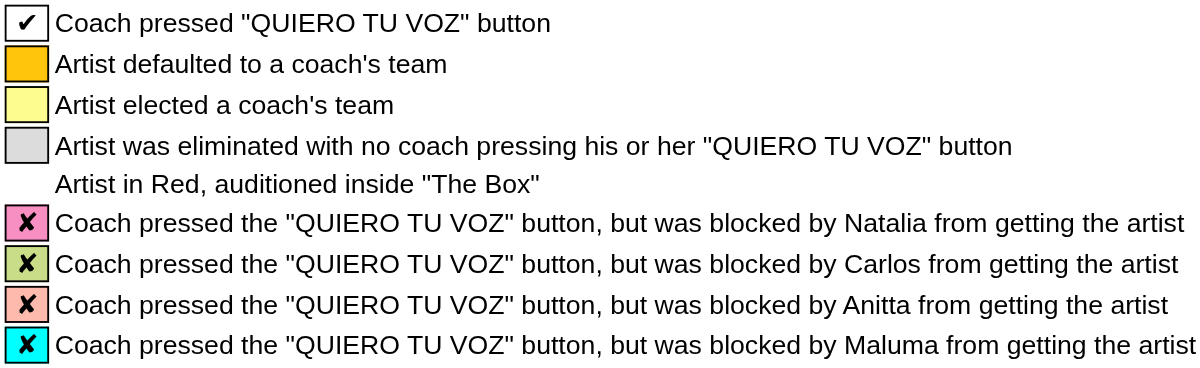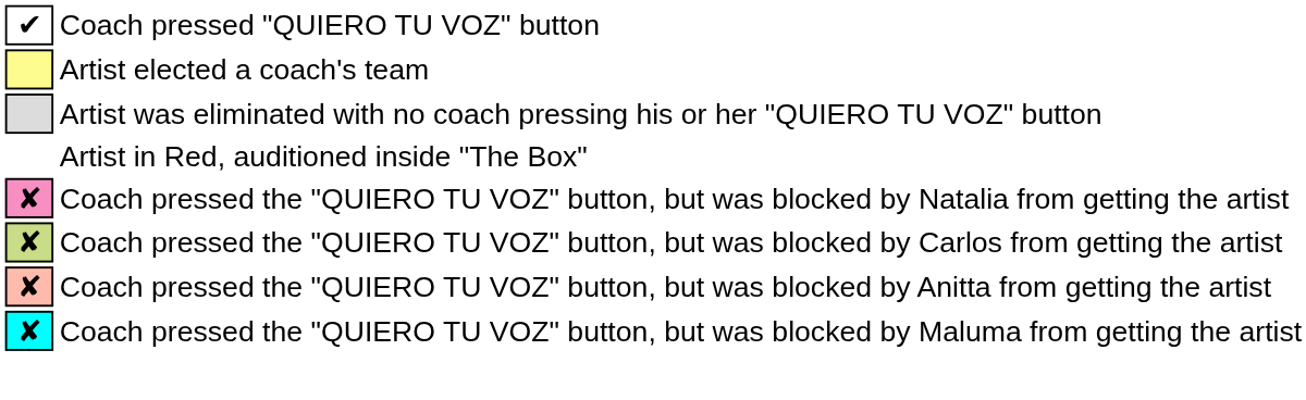 <table class="toccolours" style="font-size: 90%; white-space: nowrap">
 <tr>
 <td style="background:white; border:1px solid black"> ✔ </td>
 <td>Coach pressed "QUIERO TU VOZ" button</td>
-</tr>
-<tr>
-<td style="background:#ffc40c; border:1px solid black">    </td>
-<td>Artist defaulted to a coach's team</td>
 </tr>
 <tr>
 <td style="background:#fdfc8f; border:1px solid black">    </td>
 <td>Artist elected a coach's team</td>
 </tr>
 <tr>
 <td style="background:#dcdcdc; border:1px solid black">    </td>
 <td>Artist was eliminated with no coach pressing his or her "QUIERO TU VOZ" button</td>
 </tr>
 <tr>
 <td></td>
 <td>Artist in <span>Red</span>, auditioned inside "The Box"</td>
 </tr>
 <tr>
 <td style="background:#f78fc2; border:1px solid black"> ✘ </td>
 <td>Coach pressed the "QUIERO TU VOZ" button, but was blocked by Natalia from getting the artist</td>
 </tr>
 <tr>
 <td style="background:#C9DC87; border:1px solid black"> ✘ </td>
 <td>Coach pressed the "QUIERO TU VOZ" button, but was blocked by Carlos from getting the artist</td>
 </tr>
 <tr>
 <td style="background:#febaad; border:1px solid black"> ✘ </td>
 <td>Coach pressed the "QUIERO TU VOZ" button, but was blocked by Anitta from getting the artist</td>
 </tr>
 <tr>
 <td style="background:#00FFFF; border:1px solid black"> ✘ </td>
 <td>Coach pressed the "QUIERO TU VOZ" button, but was blocked by Maluma from getting the artist</td>
 </tr>
 </table>
